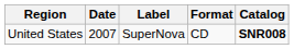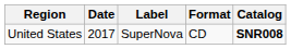 <table class="wikitable">
 <tr>
 <th>Region</th>
 <th>Date</th>
 <th>Label</th>
 <th>Format</th>
 <th>Catalog</th>
 </tr>
 <tr>
 <td>United States</td>
-<td>2007</td>
+<td>2017</td>
 <td>SuperNova</td>
 <td>CD</td>
 <td><strong>SNR008</strong></td>
 </tr>
 </table>
